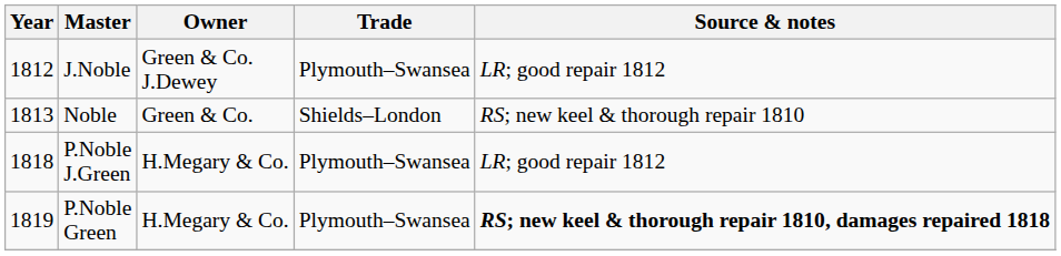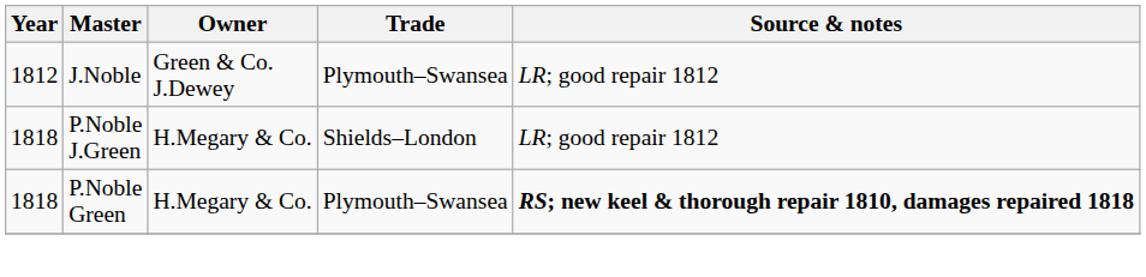 <table class=" wikitable">
 <tr>
 <th>Year</th>
 <th>Master</th>
 <th>Owner</th>
 <th>Trade</th>
 <th>Source & notes</th>
 </tr>
 <tr>
 <td>1812</td>
 <td>J.Noble</td>
 <td>Green & Co.<br>J.Dewey</td>
 <td>Plymouth–Swansea</td>
 <td><em>LR</em>; good repair 1812</td>
 </tr>
 <tr>
-<td>1813</td>
-<td>Noble</td>
-<td>Green & Co.</td>
+<td>1818</td>
+<td>P.Noble<br>J.Green</td>
+<td>H.Megary & Co.</td>
 <td>Shields–London</td>
-<td><em>RS</em>; new keel & thorough repair 1810</td>
+<td><em>LR</em>; good repair 1812</td>
 </tr>
 <tr>
 <td>1818</td>
-<td>P.Noble<br>J.Green</td>
-<td>H.Megary & Co.</td>
-<td>Plymouth–Swansea</td>
-<td><em>LR</em>; good repair 1812</td>
-</tr>
-<tr>
-<td>1819</td>
 <td>P.Noble<br>Green</td>
 <td>H.Megary & Co.</td>
 <td>Plymouth–Swansea</td>
 <td><strong><em>RS</em>; new keel & thorough repair 1810, damages repaired 1818</strong></td>
 </tr>
 <tr>
 </tr>
 </table>
